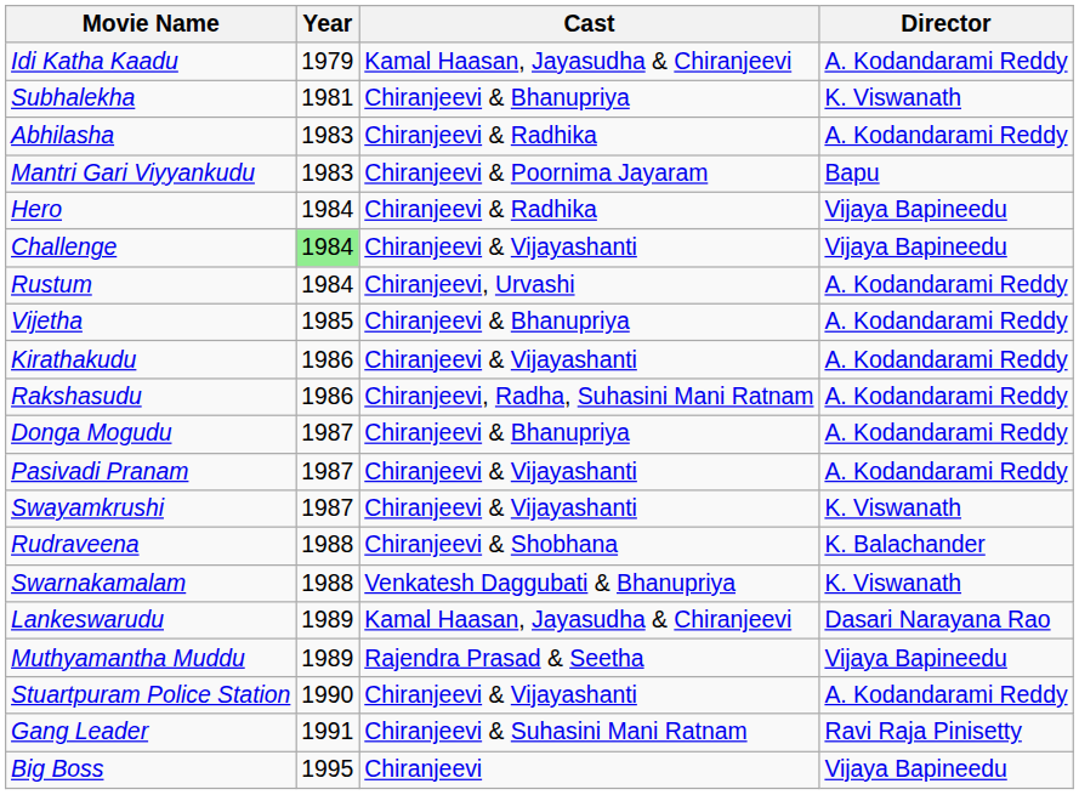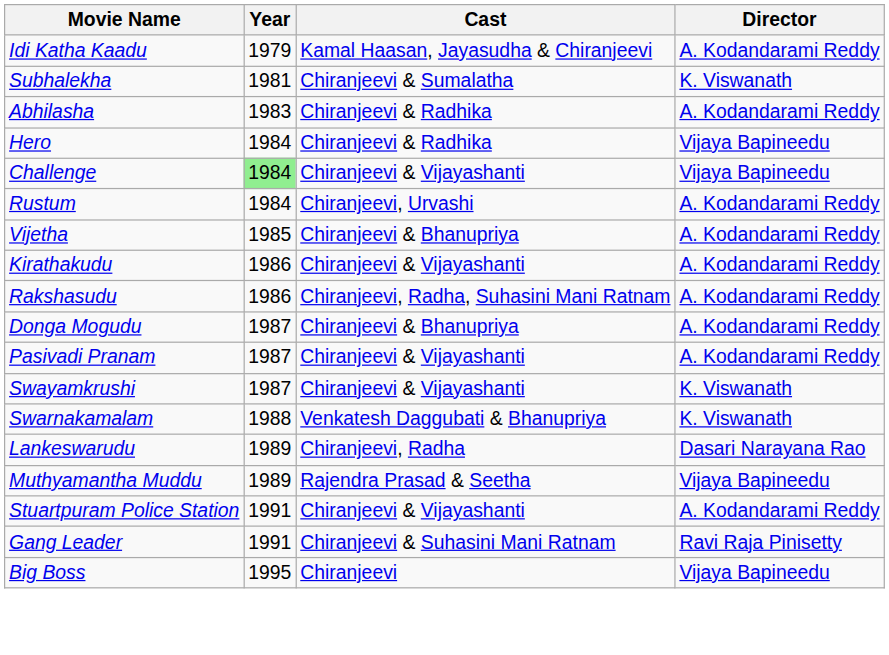 <table class="wikitable">
 <tr>
 <th>Movie Name</th>
 <th>Year</th>
 <th>Cast</th>
 <th>Director</th>
 </tr>
 <tr>
 <td><em><a href='#'>Idi Katha Kaadu</a></em></td>
 <td>1979</td>
 <td><a href='#'>Kamal Haasan</a>, <a href='#'>Jayasudha</a> & <a href='#'>Chiranjeevi</a></td>
 <td><a href='#'>A. Kodandarami Reddy</a></td>
 </tr>
 <tr>
 <td><em><a href='#'>Subhalekha</a></em></td>
 <td>1981</td>
-<td><a href='#'>Chiranjeevi</a> & <a href='#'>Bhanupriya</a></td>
+<td><a href='#'>Chiranjeevi</a> & <a href='#'>Sumalatha</a></td>
 <td><a href='#'>K. Viswanath</a></td>
 </tr>
 <tr>
 <td><em><a href='#'>Abhilasha</a></em></td>
 <td>1983</td>
 <td><a href='#'>Chiranjeevi</a> & <a href='#'>Radhika</a></td>
 <td><a href='#'>A. Kodandarami Reddy</a></td>
-</tr>
-<tr>
-<td><em><a href='#'>Mantri Gari Viyyankudu</a></em></td>
-<td>1983</td>
-<td><a href='#'>Chiranjeevi</a> & <a href='#'>Poornima Jayaram</a></td>
-<td><a href='#'>Bapu</a></td>
 </tr>
 <tr>
 <td><em><a href='#'>Hero</a></em></td>
 <td>1984</td>
 <td><a href='#'>Chiranjeevi</a> & <a href='#'>Radhika</a></td>
 <td><a href='#'>Vijaya Bapineedu</a></td>
 </tr>
 <tr>
 <td><em><a href='#'>Challenge</a></em></td>
 <td style="background: lightgreen;">1984</td>
 <td><a href='#'>Chiranjeevi</a> & <a href='#'>Vijayashanti</a></td>
 <td><a href='#'>Vijaya Bapineedu</a></td>
 </tr>
 <tr>
 <td><em><a href='#'>Rustum</a></em></td>
 <td>1984</td>
 <td><a href='#'>Chiranjeevi</a>, <a href='#'>Urvashi</a></td>
 <td><a href='#'>A. Kodandarami Reddy</a></td>
 </tr>
 <tr>
 <td><em><a href='#'>Vijetha</a></em></td>
 <td>1985</td>
 <td><a href='#'>Chiranjeevi</a> & <a href='#'>Bhanupriya</a></td>
 <td><a href='#'>A. Kodandarami Reddy</a></td>
 </tr>
 <tr>
 <td><em><a href='#'>Kirathakudu</a></em></td>
 <td>1986</td>
 <td><a href='#'>Chiranjeevi</a> & <a href='#'>Vijayashanti</a></td>
 <td><a href='#'>A. Kodandarami Reddy</a></td>
 </tr>
 <tr>
 <td><em><a href='#'>Rakshasudu</a></em></td>
 <td>1986</td>
 <td><a href='#'>Chiranjeevi</a>, <a href='#'>Radha</a>, <a href='#'>Suhasini Mani Ratnam</a></td>
 <td><a href='#'>A. Kodandarami Reddy</a></td>
 </tr>
 <tr>
 <td><em><a href='#'>Donga Mogudu</a></em></td>
 <td>1987</td>
 <td><a href='#'>Chiranjeevi</a> & <a href='#'>Bhanupriya</a></td>
 <td><a href='#'>A. Kodandarami Reddy</a></td>
 </tr>
 <tr>
 <td><em><a href='#'>Pasivadi Pranam</a></em></td>
 <td>1987</td>
 <td><a href='#'>Chiranjeevi</a> & <a href='#'>Vijayashanti</a></td>
 <td><a href='#'>A. Kodandarami Reddy</a></td>
 </tr>
 <tr>
 <td><em><a href='#'>Swayamkrushi</a></em></td>
 <td>1987</td>
 <td><a href='#'>Chiranjeevi</a> & <a href='#'>Vijayashanti</a></td>
 <td><a href='#'>K. Viswanath</a></td>
 </tr>
 <tr>
-<td><em><a href='#'>Rudraveena</a></em></td>
-<td>1988</td>
-<td><a href='#'>Chiranjeevi</a> & <a href='#'>Shobhana</a></td>
-<td><a href='#'>K. Balachander</a></td>
-</tr>
-<tr>
 <td><em><a href='#'>Swarnakamalam</a></em></td>
 <td>1988</td>
 <td><a href='#'>Venkatesh Daggubati</a> & <a href='#'>Bhanupriya</a></td>
 <td><a href='#'>K. Viswanath</a></td>
 </tr>
 <tr>
 <td><em><a href='#'>Lankeswarudu</a></em></td>
 <td>1989</td>
-<td><a href='#'>Kamal Haasan</a>, <a href='#'>Jayasudha</a> & <a href='#'>Chiranjeevi</a></td>
+<td><a href='#'>Chiranjeevi</a>, <a href='#'>Radha</a></td>
 <td><a href='#'>Dasari Narayana Rao</a></td>
 </tr>
 <tr>
 <td><em><a href='#'>Muthyamantha Muddu</a></em></td>
 <td>1989</td>
 <td><a href='#'>Rajendra Prasad</a> & <a href='#'>Seetha</a></td>
 <td><a href='#'>Vijaya Bapineedu</a></td>
 </tr>
 <tr>
 <td><em><a href='#'>Stuartpuram Police Station</a></em></td>
-<td>1990</td>
+<td>1991</td>
 <td><a href='#'>Chiranjeevi</a> & <a href='#'>Vijayashanti</a></td>
 <td><a href='#'>A. Kodandarami Reddy</a></td>
 </tr>
 <tr>
 <td><em><a href='#'>Gang Leader</a></em></td>
 <td>1991</td>
 <td><a href='#'>Chiranjeevi</a> & <a href='#'>Suhasini Mani Ratnam</a></td>
 <td><a href='#'>Ravi Raja Pinisetty</a></td>
 </tr>
 <tr>
 <td><em><a href='#'>Big Boss</a></em></td>
 <td>1995</td>
 <td><a href='#'>Chiranjeevi</a></td>
 <td><a href='#'>Vijaya Bapineedu</a></td>
 </tr>
 </table>
